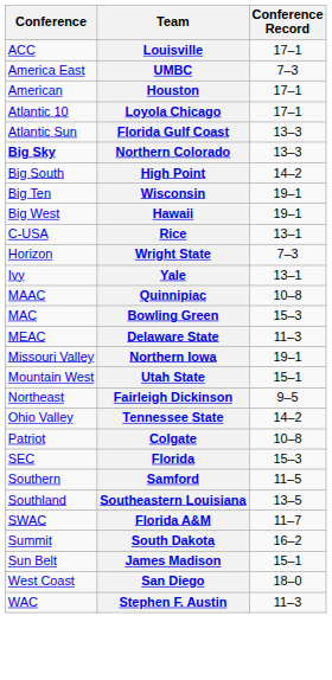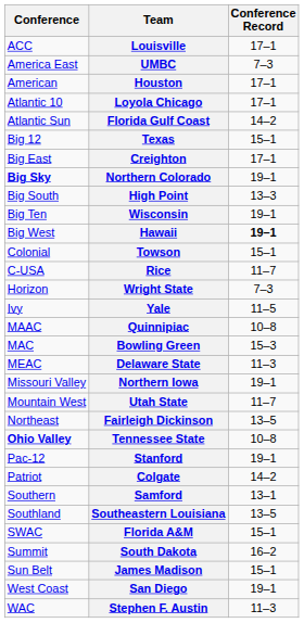 <table class="wikitable sortable plainrowheaders" style="text-align:center;">
 <tr>
 <th scope="col">Conference</th>
 <th scope="col">Team</th>
 <th scope="col" data-sort-type="number">Conference<br>Record</th>
 </tr>
 <tr>
 <td align=left><a href='#'>ACC</a></td>
 <th scope="row" style="text-align:center"><a href='#'>Louisville</a></th>
 <td align=center>17–1</td>
 </tr>
 <tr>
 <td align=left><a href='#'>America East</a></td>
 <th scope="row" style="text-align:center"><a href='#'>UMBC</a></th>
 <td align=center>7–3</td>
 </tr>
 <tr>
 <td align=left><a href='#'>American</a></td>
 <th scope="row" style="text-align:center"><a href='#'>Houston</a></th>
 <td align=center>17–1</td>
 </tr>
 <tr>
 <td align=left><a href='#'>Atlantic 10</a></td>
 <th scope="row" style="text-align:center"><a href='#'>Loyola Chicago</a></th>
 <td align=center>17–1</td>
 </tr>
 <tr>
 <td align=left><a href='#'>Atlantic Sun</a></td>
 <th scope="row" style="text-align:center"><a href='#'>Florida Gulf Coast</a></th>
-<td align=center>13–3</td>
+<td align=center>14–2</td>
+</tr>
+<tr>
+<td align=left><a href='#'>Big 12</a></td>
+<th scope="row" style="text-align:center"><a href='#'>Texas</a></th>
+<td align=center>15–1</td>
+</tr>
+<tr>
+<td align=left><a href='#'>Big East</a></td>
+<th scope="row" style="text-align:center"><a href='#'>Creighton</a></th>
+<td align=center>17–1</td>
 </tr>
 <tr>
 <td align=left><strong><a href='#'>Big Sky</a></strong></td>
 <th scope="row" style="text-align:center"><a href='#'>Northern Colorado</a></th>
-<td align=center>13–3</td>
+<td align=center>19–1</td>
 </tr>
 <tr>
 <td align=left><a href='#'>Big South</a></td>
 <th scope="row" style="text-align:center"><a href='#'>High Point</a></th>
-<td align=center>14–2</td>
+<td align=center>13–3</td>
 </tr>
 <tr>
 <td align=left><a href='#'>Big Ten</a></td>
 <th scope="row" style="text-align:center"><a href='#'>Wisconsin</a></th>
 <td align=center>19–1</td>
 </tr>
 <tr>
 <td align=left><a href='#'>Big West</a></td>
 <th scope="row"style="text-align:center"><a href='#'>Hawaii</a></th>
-<td align=center>19–1</td>
+<td align=center><strong>19–1</strong></td>
+</tr>
+<tr>
+<td align=left><a href='#'>Colonial</a></td>
+<th scope="row" style="text-align:center"><a href='#'>Towson</a></th>
+<td align=center>15–1</td>
 </tr>
 <tr>
 <td align=left><a href='#'>C-USA</a></td>
 <th scope="row" style="text-align:center"><a href='#'>Rice</a></th>
-<td align=center>13–1</td>
+<td align=center>11–7</td>
 </tr>
 <tr>
 <td align=left><a href='#'>Horizon</a></td>
 <th scope="row" style="text-align:center"><a href='#'>Wright State</a></th>
 <td align=center>7–3</td>
 </tr>
 <tr>
 <td align=left><a href='#'>Ivy</a></td>
 <th scope="row"style="text-align:center"><a href='#'>Yale</a></th>
-<td align=center>13–1</td>
+<td align=center>11–5</td>
 </tr>
 <tr>
 <td align=left><a href='#'>MAAC</a></td>
 <th scope="row" style="text-align:center"><a href='#'>Quinnipiac</a></th>
 <td align=center>10–8</td>
 </tr>
 <tr>
 <td align=left><a href='#'>MAC</a></td>
 <th scope="row" style="text-align:center"><a href='#'>Bowling Green</a></th>
 <td align=center>15–3</td>
 </tr>
 <tr>
 <td align=left><a href='#'>MEAC</a></td>
 <th scope="row" style="text-align:center"><a href='#'>Delaware State</a></th>
 <td align=center>11–3</td>
 </tr>
 <tr>
 <td align=left><a href='#'>Missouri Valley</a></td>
 <th scope="row" style="text-align:center"><a href='#'>Northern Iowa</a></th>
 <td align=center>19–1</td>
 </tr>
 <tr>
 <td align=left><a href='#'>Mountain West</a></td>
 <th scope="row" style="text-align:center"><a href='#'>Utah State</a></th>
-<td align=center>15–1</td>
+<td align=center>11–7</td>
 </tr>
 <tr>
 <td align=left><a href='#'>Northeast</a></td>
 <th scope="row" style="text-align:center"><a href='#'>Fairleigh Dickinson</a></th>
-<td align=center>9–5</td>
+<td align=center>13–5</td>
 </tr>
 <tr>
-<td align=left><a href='#'>Ohio Valley</a></td>
+<td align=left><strong><a href='#'>Ohio Valley</a></strong></td>
 <th scope="row" style="text-align:center"><a href='#'>Tennessee State</a></th>
-<td align=center>14–2</td>
+<td align=center>10–8</td>
+</tr>
+<tr>
+<td align=left><a href='#'>Pac-12</a></td>
+<th scope="row" style="text-align:center"><a href='#'>Stanford</a></th>
+<td align=center>19–1</td>
 </tr>
 <tr>
 <td align=left><a href='#'>Patriot</a></td>
 <th scope="row" style="text-align:center"><a href='#'>Colgate</a></th>
-<td align=center>10–8</td>
-</tr>
-<tr>
-<td align=left><a href='#'>SEC</a></td>
-<th scope="row" style="text-align:center"><a href='#'>Florida</a></th>
-<td align=center>15–3</td>
+<td align=center>14–2</td>
 </tr>
 <tr>
 <td align=left><a href='#'>Southern</a></td>
 <th scope="row" style="text-align:center"><a href='#'>Samford</a></th>
-<td align=center>11–5</td>
+<td align=center>13–1</td>
 </tr>
 <tr>
 <td align=left><a href='#'>Southland</a></td>
 <th scope="row" style="text-align:center"><a href='#'>Southeastern Louisiana</a></th>
 <td align=center>13–5</td>
 </tr>
 <tr>
 <td align=left><a href='#'>SWAC</a></td>
 <th scope="row" style="text-align:center"><a href='#'>Florida A&M</a></th>
-<td align=center>11–7</td>
+<td align=center>15–1</td>
 </tr>
 <tr>
 <td align=left><a href='#'>Summit</a></td>
 <th scope="row" style="text-align:center"><a href='#'>South Dakota</a></th>
 <td align=center>16–2</td>
 </tr>
 <tr>
 <td align=left><a href='#'>Sun Belt</a></td>
 <th scope="row" style="text-align:center"><a href='#'>James Madison</a></th>
 <td align=center>15–1</td>
 </tr>
 <tr>
 <td align=left><a href='#'>West Coast</a></td>
 <th scope="row" style="text-align:center"><a href='#'>San Diego</a></th>
-<td align=center>18–0</td>
+<td align=center>19–1</td>
 </tr>
 <tr>
 <td align=left><a href='#'>WAC</a></td>
 <th scope="row" style="text-align:center"><a href='#'>Stephen F. Austin</a></th>
 <td align=center>11–3</td>
 </tr>
 </table>
